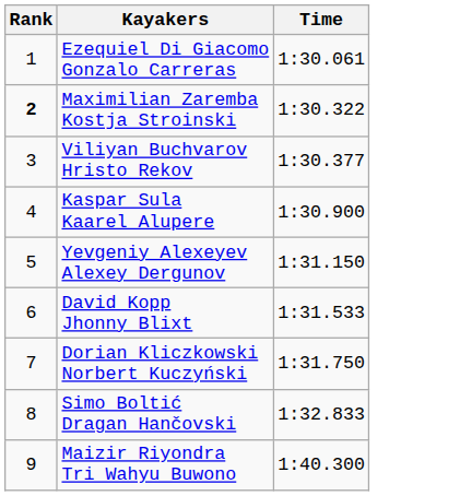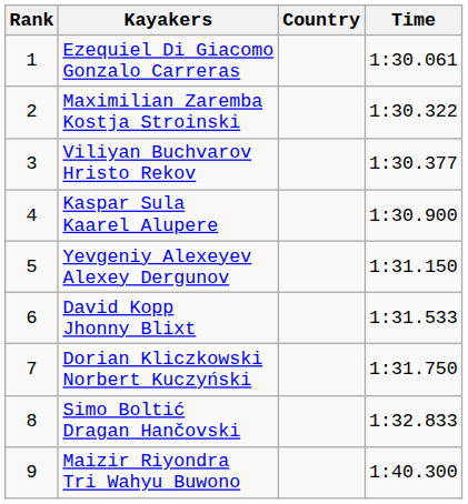 <table class="wikitable" style="text-align:center">
 <tr>
 <th>Rank</th>
 <th>Kayakers</th>
+<th>Country</th>
 <th>Time</th>
 </tr>
 <tr>
 <td>1</td>
 <td align="left"><a href='#'>Ezequiel Di Giacomo</a><br><a href='#'>Gonzalo Carreras</a></td>
+<td align="left"></td>
 <td>1:30.061</td>
 </tr>
 <tr>
-<td><strong>2</strong></td>
+<td>2</td>
 <td align="left"><a href='#'>Maximilian Zaremba</a><br><a href='#'>Kostja Stroinski</a></td>
+<td align="left"></td>
 <td>1:30.322</td>
 </tr>
 <tr>
 <td>3</td>
 <td align="left"><a href='#'>Viliyan Buchvarov</a><br><a href='#'>Hristo Rekov</a></td>
+<td align="left"></td>
 <td>1:30.377</td>
 </tr>
 <tr>
 <td>4</td>
 <td align="left"><a href='#'>Kaspar Sula</a><br><a href='#'>Kaarel Alupere</a></td>
+<td align="left"></td>
 <td>1:30.900</td>
 </tr>
 <tr>
 <td>5</td>
 <td align="left"><a href='#'>Yevgeniy Alexeyev</a><br><a href='#'>Alexey Dergunov</a></td>
+<td align="left"></td>
 <td>1:31.150</td>
 </tr>
 <tr>
 <td>6</td>
 <td align="left"><a href='#'>David Kopp</a><br><a href='#'>Jhonny Blixt</a></td>
+<td align="left"></td>
 <td>1:31.533</td>
 </tr>
 <tr>
 <td>7</td>
 <td align="left"><a href='#'>Dorian Kliczkowski</a><br><a href='#'>Norbert Kuczyński</a></td>
+<td align="left"></td>
 <td>1:31.750</td>
 </tr>
 <tr>
 <td>8</td>
 <td align="left"><a href='#'>Simo Boltić</a><br><a href='#'>Dragan Hančovski</a></td>
+<td align="left"></td>
 <td>1:32.833</td>
 </tr>
 <tr>
 <td>9</td>
 <td align="left"><a href='#'>Maizir Riyondra</a><br><a href='#'>Tri Wahyu Buwono</a></td>
+<td align="left"></td>
 <td>1:40.300</td>
 </tr>
 </table>
